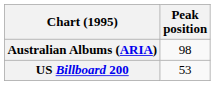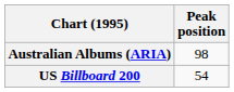 <table class="wikitable plainrowheaders" style="text-align:center">
 <tr>
 <th>Chart (1995)</th>
 <th>Peak<br>position</th>
 </tr>
 <tr>
 <th scope="row">Australian Albums (<a href='#'>ARIA</a>)</th>
 <td>98</td>
 </tr>
 <tr>
 <th scope="row">US <a href='#'><em>Billboard</em> 200</a></th>
-<td>53</td>
+<td>54</td>
 </tr>
 </table>
